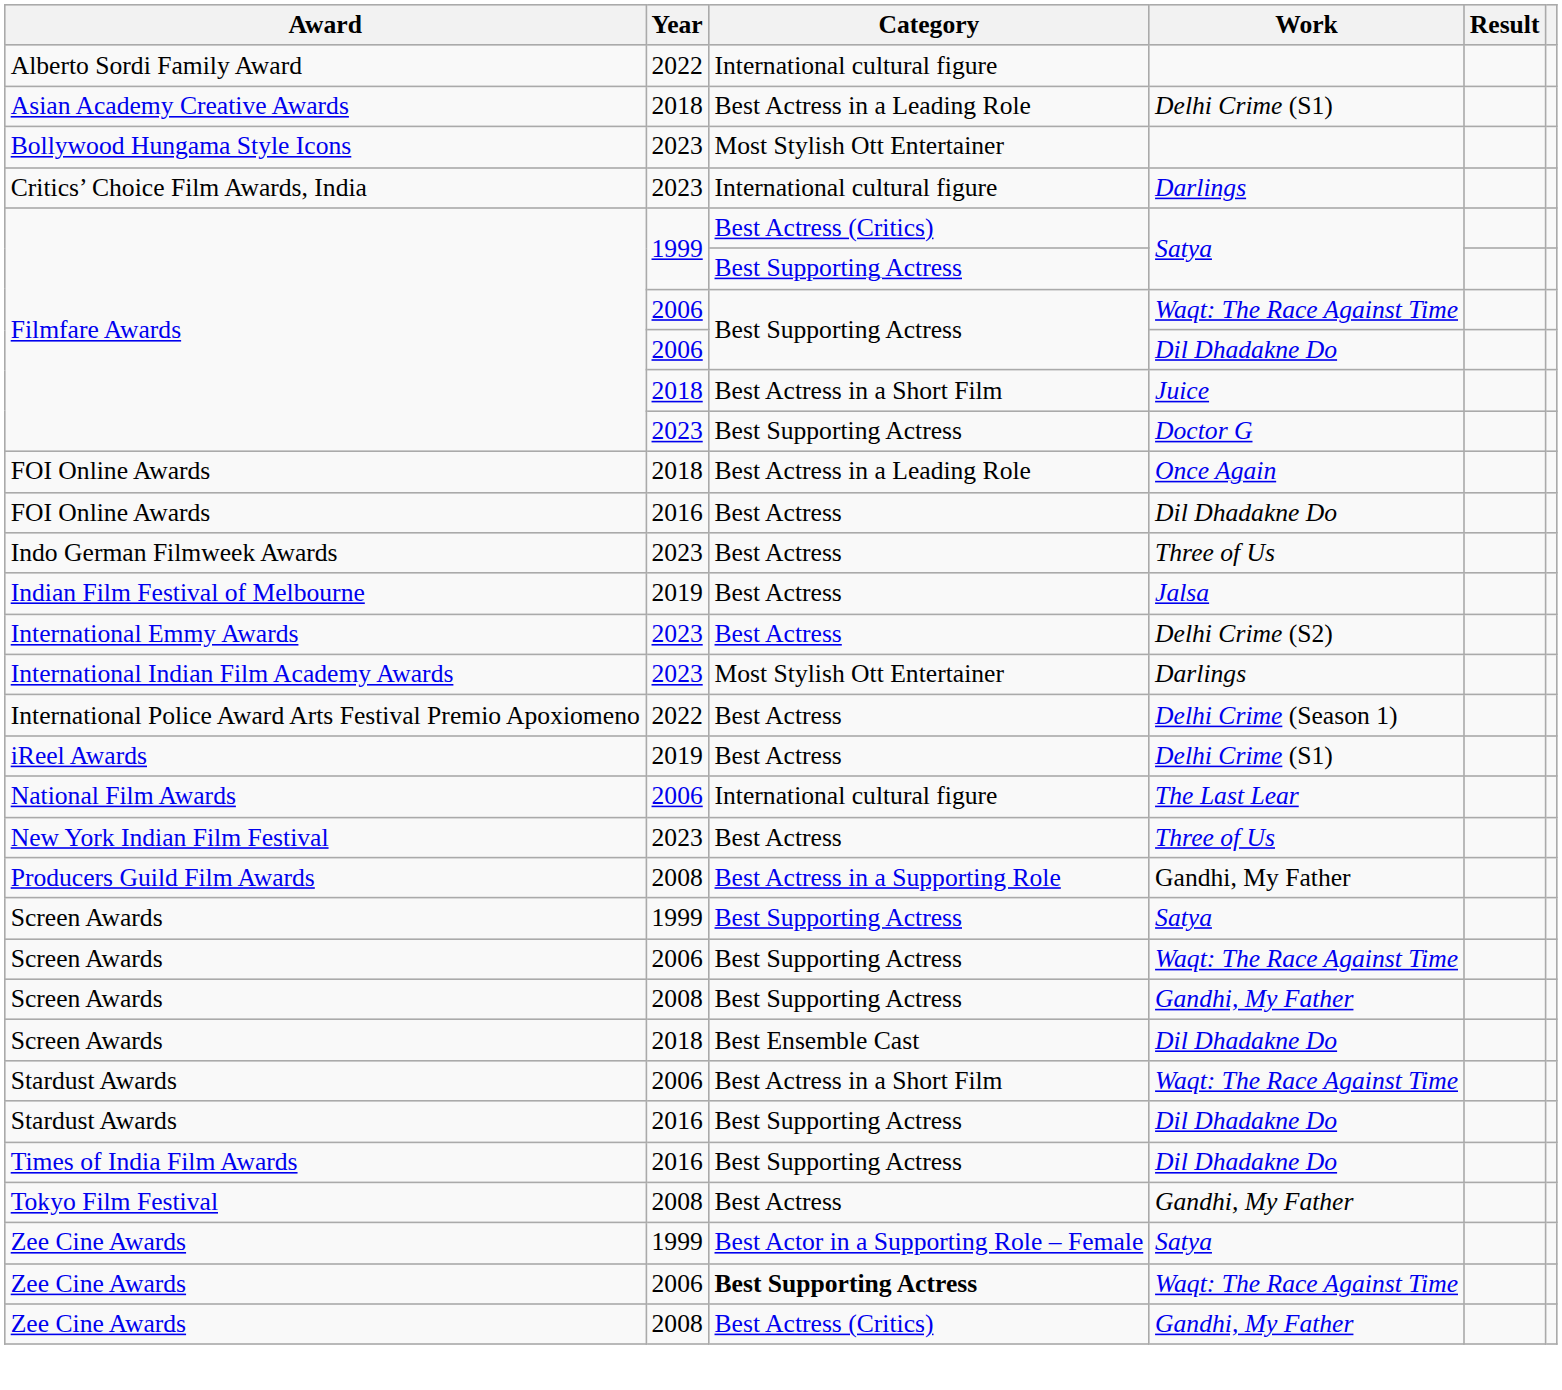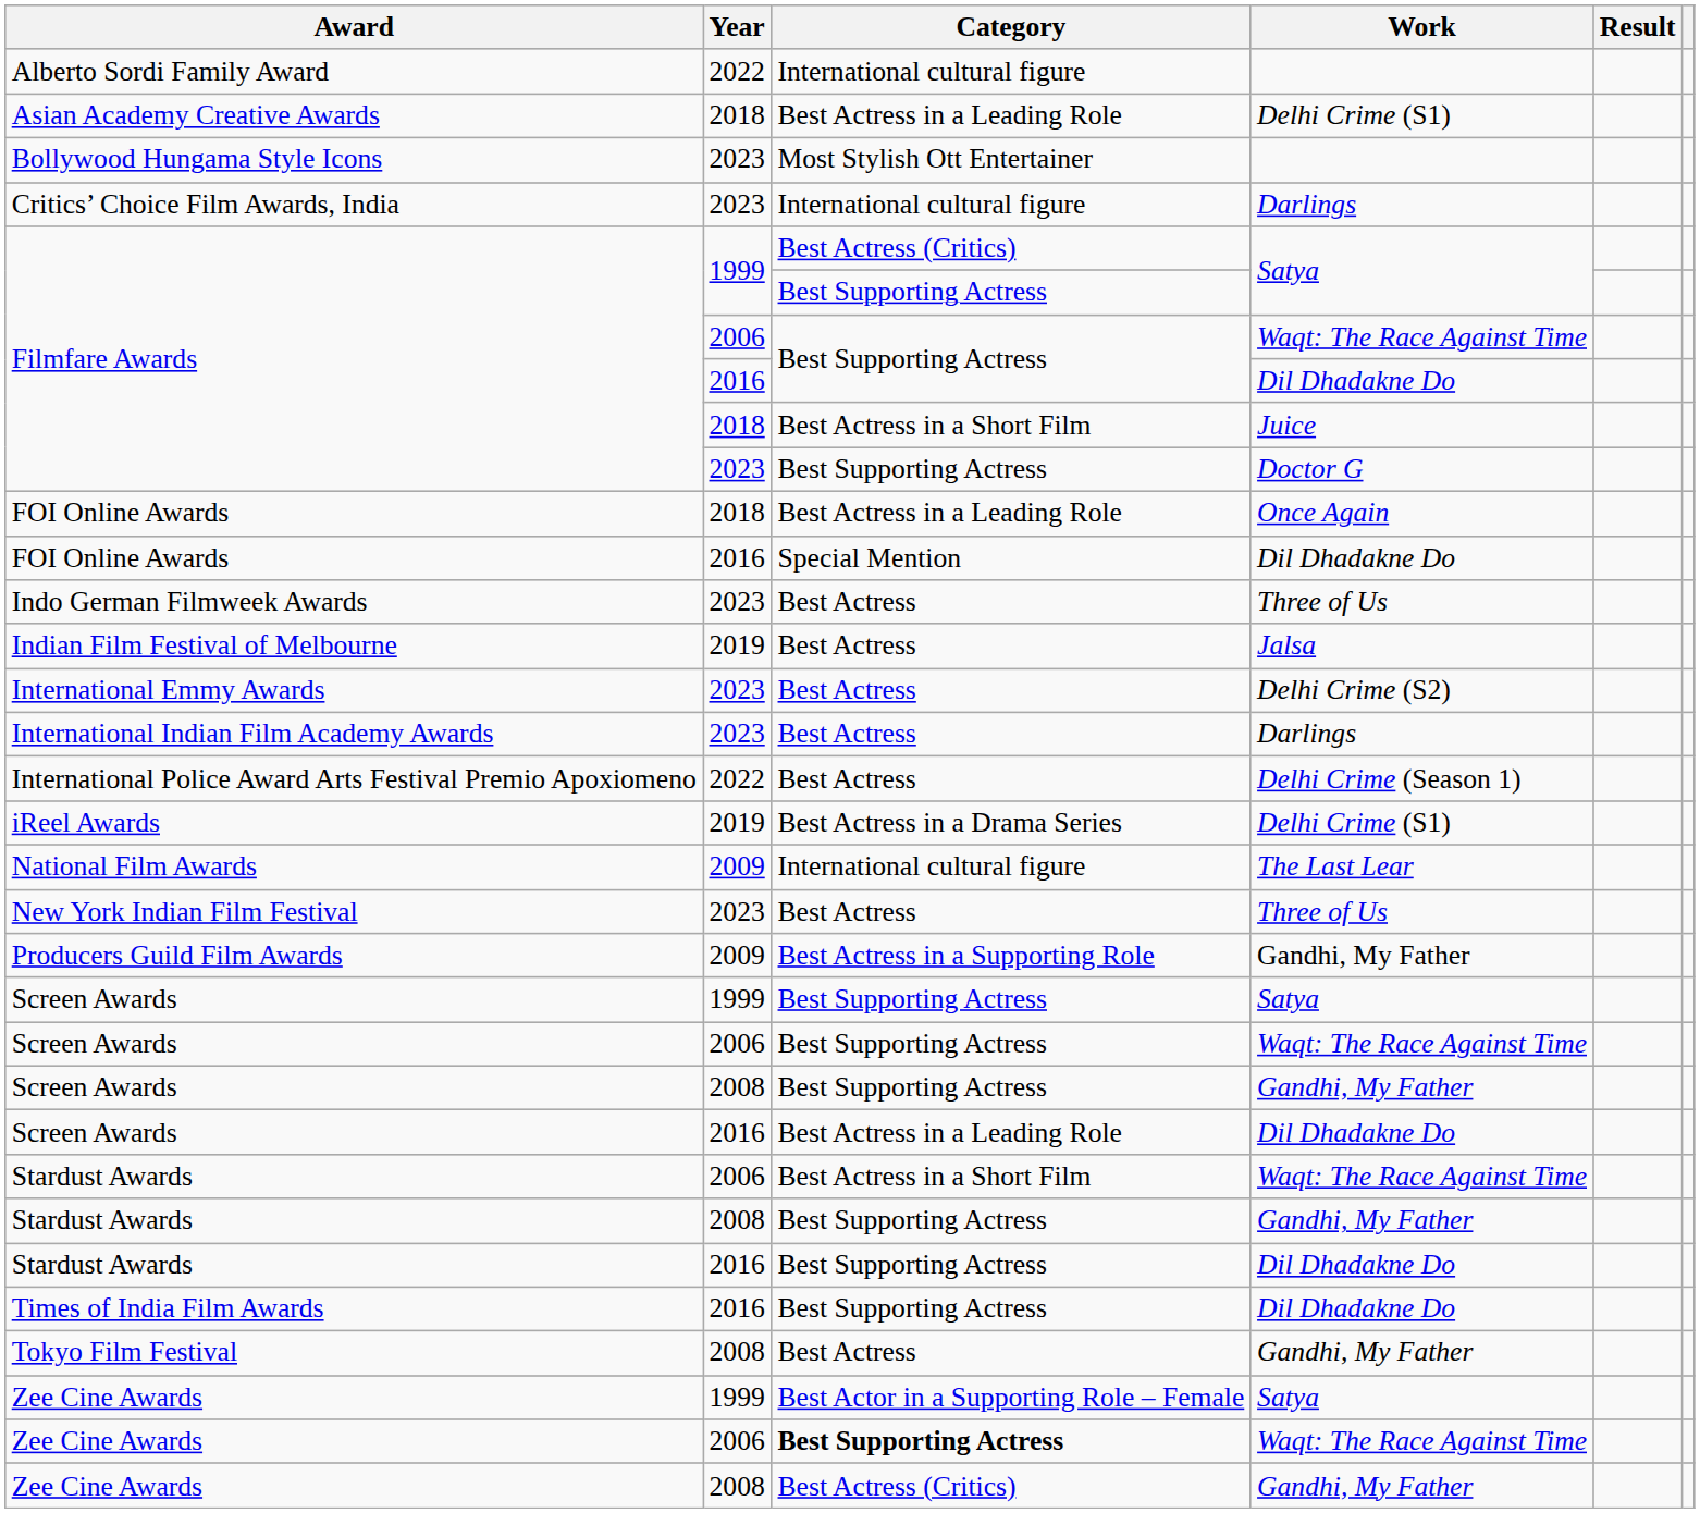 <table class="wikitable plainrowheaders sortable">
 <tr>
 <th>Award</th>
 <th>Year</th>
 <th>Category</th>
 <th>Work</th>
 <th>Result</th>
 <th scope="col" class="unsortable"></th>
 </tr>
 <tr>
 <td>Alberto Sordi Family Award</td>
 <td>2022</td>
 <td>International cultural figure</td>
 <td></td>
 <td></td>
 <td></td>
 </tr>
 <tr>
 <td><a href='#'>Asian Academy Creative Awards</a></td>
 <td>2018</td>
 <td>Best Actress in a Leading Role</td>
 <td><em>Delhi Crime</em> (S1)</td>
 <td></td>
 <td></td>
 </tr>
 <tr>
 <td><a href='#'>Bollywood Hungama Style Icons</a></td>
 <td>2023</td>
 <td>Most Stylish Ott Entertainer</td>
 <td></td>
 <td></td>
 <td></td>
 </tr>
 <tr>
 <td>Critics’ Choice Film Awards, India</td>
 <td>2023</td>
 <td>International cultural figure</td>
 <td><em><a href='#'>Darlings</a></em></td>
 <td></td>
 <td></td>
 </tr>
 <tr>
 <td rowspan="6"><a href='#'>Filmfare Awards</a></td>
 <td rowspan="2"><a href='#'>1999</a></td>
 <td><a href='#'>Best Actress (Critics)</a></td>
 <td rowspan="2"><a href='#'><em>Satya</em></a></td>
 <td></td>
 <td></td>
 </tr>
 <tr>
 <td><a href='#'>Best Supporting Actress</a></td>
 <td></td>
 <td></td>
 </tr>
 <tr>
 <td><a href='#'>2006</a></td>
 <td rowspan="2">Best Supporting Actress</td>
 <td><em><a href='#'>Waqt: The Race Against Time</a></em></td>
 <td></td>
 <td></td>
 </tr>
 <tr>
-<td><a href='#'>2006</a></td>
+<td><a href='#'>2016</a></td>
 <td><em><a href='#'>Dil Dhadakne Do</a></em></td>
 <td></td>
 <td></td>
 </tr>
 <tr>
 <td><a href='#'>2018</a></td>
 <td>Best Actress in a Short Film</td>
 <td><em><a href='#'>Juice</a></em></td>
 <td></td>
 <td></td>
 </tr>
 <tr>
 <td><a href='#'>2023</a></td>
 <td>Best Supporting Actress</td>
 <td><em><a href='#'>Doctor G</a></em></td>
 <td></td>
 <td></td>
 </tr>
 <tr>
 <td>FOI Online Awards</td>
 <td>2018</td>
 <td>Best Actress in a Leading Role</td>
 <td><em><a href='#'>Once Again</a></em></td>
 <td></td>
 <td></td>
 </tr>
 <tr>
 <td>FOI Online Awards</td>
 <td>2016</td>
-<td>Best Actress</td>
+<td>Special Mention</td>
 <td><em>Dil Dhadakne Do</em></td>
 <td></td>
 <td></td>
 </tr>
 <tr>
 <td>Indo German Filmweek Awards</td>
 <td>2023</td>
 <td>Best Actress</td>
 <td><em>Three of Us</em></td>
 <td></td>
 <td></td>
 </tr>
 <tr>
 <td><a href='#'>Indian Film Festival of Melbourne</a></td>
 <td>2019</td>
 <td>Best Actress</td>
 <td><em><a href='#'>Jalsa</a></em></td>
 <td></td>
 <td></td>
 </tr>
 <tr>
 <td><a href='#'>International Emmy Awards</a></td>
 <td><a href='#'>2023</a></td>
 <td><a href='#'>Best Actress</a></td>
 <td><em>Delhi Crime</em> (S2)</td>
 <td></td>
 <td></td>
 </tr>
 <tr>
 <td><a href='#'>International Indian Film Academy Awards</a></td>
 <td><a href='#'>2023</a></td>
-<td>Most Stylish Ott Entertainer</td>
+<td><a href='#'>Best Actress</a></td>
 <td><em>Darlings</em></td>
 <td></td>
 <td></td>
 </tr>
 <tr>
 <td>International Police Award Arts Festival Premio Apoxiomeno</td>
 <td>2022</td>
 <td>Best Actress</td>
 <td><em><a href='#'>Delhi Crime</a></em> (Season 1)</td>
 <td></td>
 <td></td>
 </tr>
 <tr>
 <td><a href='#'>iReel Awards</a></td>
 <td>2019</td>
-<td>Best Actress</td>
+<td>Best Actress in a Drama Series</td>
 <td><em><a href='#'>Delhi Crime</a></em> (S1)</td>
 <td></td>
 <td></td>
 </tr>
 <tr>
 <td><a href='#'>National Film Awards</a></td>
-<td><a href='#'>2006</a></td>
+<td><a href='#'>2009</a></td>
 <td>International cultural figure</td>
 <td><em><a href='#'>The Last Lear</a></em></td>
 <td></td>
 <td></td>
 </tr>
 <tr>
 <td><a href='#'>New York Indian Film Festival</a></td>
 <td>2023</td>
 <td>Best Actress</td>
 <td><em><a href='#'>Three of Us</a></em></td>
 <td></td>
 <td></td>
 </tr>
 <tr>
 <td><a href='#'>Producers Guild Film Awards</a></td>
-<td>2008</td>
+<td>2009</td>
 <td><a href='#'>Best Actress in a Supporting Role</a></td>
 <td>Gandhi, My Father</td>
 <td></td>
 <td></td>
 </tr>
 <tr>
 <td>Screen Awards</td>
 <td>1999</td>
 <td><a href='#'>Best Supporting Actress</a></td>
 <td><em><a href='#'>Satya</a></em></td>
 <td></td>
 <td></td>
 </tr>
 <tr>
 <td>Screen Awards</td>
 <td>2006</td>
 <td>Best Supporting Actress</td>
 <td><em><a href='#'>Waqt: The Race Against Time</a></em></td>
 <td></td>
 <td></td>
 </tr>
 <tr>
 <td>Screen Awards</td>
 <td>2008</td>
 <td>Best Supporting Actress</td>
 <td><em><a href='#'>Gandhi, My Father</a></em></td>
 <td></td>
 <td></td>
 </tr>
 <tr>
 <td>Screen Awards</td>
-<td>2018</td>
-<td>Best Ensemble Cast</td>
+<td>2016</td>
+<td>Best Actress in a Leading Role</td>
 <td><em><a href='#'>Dil Dhadakne Do</a></em></td>
 <td></td>
 <td></td>
 </tr>
 <tr>
 <td>Stardust Awards</td>
 <td>2006</td>
 <td>Best Actress in a Short Film</td>
 <td><em><a href='#'>Waqt: The Race Against Time</a></em></td>
+<td></td>
+<td></td>
+</tr>
+<tr>
+<td>Stardust Awards</td>
+<td>2008</td>
+<td>Best Supporting Actress</td>
+<td><em><a href='#'>Gandhi, My Father</a></em></td>
 <td></td>
 <td></td>
 </tr>
 <tr>
 <td>Stardust Awards</td>
 <td>2016</td>
 <td>Best Supporting Actress</td>
 <td><em><a href='#'>Dil Dhadakne Do</a></em></td>
 <td></td>
 <td></td>
 </tr>
 <tr>
 <td><a href='#'>Times of India Film Awards</a></td>
 <td>2016</td>
 <td>Best Supporting Actress</td>
 <td><em><a href='#'>Dil Dhadakne Do</a></em></td>
 <td></td>
 <td></td>
 </tr>
 <tr>
 <td><a href='#'>Tokyo Film Festival</a></td>
 <td>2008</td>
 <td>Best Actress</td>
 <td><em>Gandhi, My Father</em></td>
 <td></td>
 <td></td>
 </tr>
 <tr>
 <td><a href='#'>Zee Cine Awards</a></td>
 <td>1999</td>
 <td><a href='#'>Best Actor in a Supporting Role – Female</a></td>
 <td><em><a href='#'>Satya</a></em></td>
 <td></td>
 <td></td>
 </tr>
 <tr>
 <td><a href='#'>Zee Cine Awards</a></td>
 <td>2006</td>
 <td><strong>Best Supporting Actress</strong></td>
 <td><em><a href='#'>Waqt: The Race Against Time</a></em></td>
 <td></td>
 <td></td>
 </tr>
 <tr>
 <td><a href='#'>Zee Cine Awards</a></td>
 <td>2008</td>
 <td><a href='#'>Best Actress (Critics)</a></td>
 <td><em><a href='#'>Gandhi, My Father</a></em></td>
 <td></td>
 <td></td>
 </tr>
 </table>
